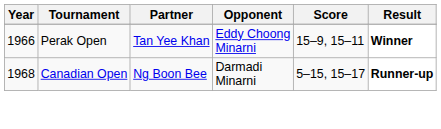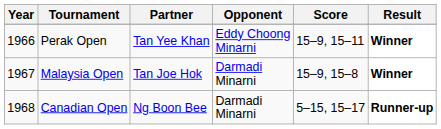 <table class="sortable wikitable" style="font-size: 90%;">
 <tr>
 <th>Year</th>
 <th>Tournament</th>
 <th>Partner</th>
 <th>Opponent</th>
 <th>Score</th>
 <th>Result</th>
 </tr>
 <tr>
 </tr>
 <tr>
 <td align="center">1966</td>
 <td align="left">Perak Open</td>
 <td align="left"> <a href='#'>Tan Yee Khan</a></td>
 <td align="left"> <a href='#'>Eddy Choong</a><br> <a href='#'>Minarni</a></td>
 <td align="left">15–9, 15–11</td>
 <td style="text-align:left; background:white"> <strong>Winner</strong></td>
 </tr>
 <tr>
+<td align="center">1967</td>
+<td align="left"><a href='#'>Malaysia Open</a></td>
+<td align="left"> <a href='#'>Tan Joe Hok</a></td>
+<td align="left"> <a href='#'>Darmadi</a><br> Minarni</td>
+<td align="left">15–9, 15–8</td>
+<td style="text-align:left; background:white"> <strong>Winner</strong></td>
+</tr>
+<tr>
 <td align="center">1968</td>
 <td align="left"><a href='#'>Canadian Open</a></td>
 <td align="left"> <a href='#'>Ng Boon Bee</a></td>
 <td align="left"> Darmadi<br> Minarni</td>
 <td align="left">5–15, 15–17</td>
 <td style="text-align:left; background:white"> <strong>Runner-up</strong></td>
 </tr>
 </table>
